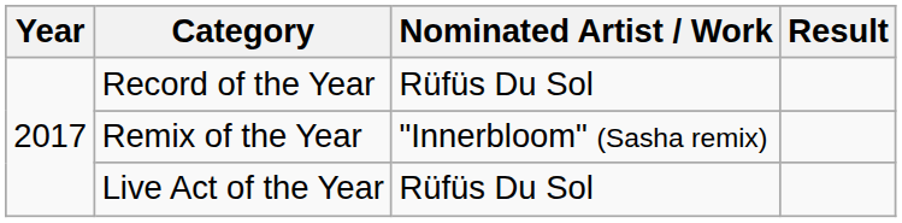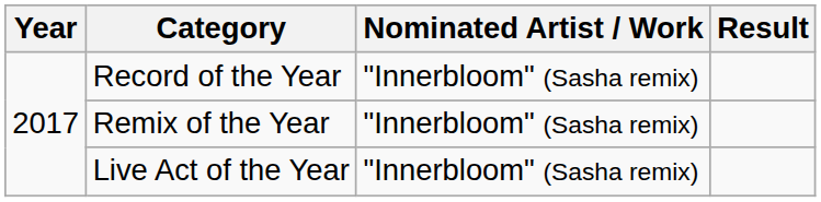 <table class="wikitable">
 <tr>
 <th>Year</th>
 <th>Category</th>
 <th>Nominated Artist / Work</th>
 <th>Result</th>
 </tr>
 <tr>
 <td rowspan="3">2017</td>
 <td>Record of the Year</td>
-<td>Rüfüs Du Sol</td>
+<td>"Innerbloom" <small> (Sasha remix) </small></td>
 <td></td>
 </tr>
 <tr>
 <td>Remix of the Year</td>
 <td>"Innerbloom" <small> (Sasha remix) </small></td>
 <td></td>
 </tr>
 <tr>
 <td>Live Act of the Year</td>
-<td>Rüfüs Du Sol</td>
+<td>"Innerbloom" <small> (Sasha remix) </small></td>
 <td></td>
 </tr>
 </table>
